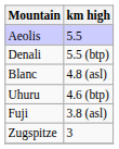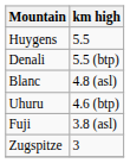 <table class="sortable wikitable" align="right" style=font-size:11px>
 <tr>
 <th>Mountain</th>
 <th>km high</th>
 </tr>
-<tr style="background:#CCCCFF;">
-<td>Aeolis</td>
+<tr>
+<td>Huygens</td>
 <td>5.5</td>
 </tr>
 <tr>
 <td>Denali</td>
 <td>5.5 (btp)</td>
 </tr>
 <tr>
 <td>Blanc</td>
 <td>4.8 (asl)</td>
 </tr>
 <tr>
 <td>Uhuru</td>
 <td>4.6 (btp)</td>
 </tr>
 <tr>
 <td>Fuji</td>
 <td>3.8 (asl)</td>
 </tr>
 <tr>
 <td>Zugspitze</td>
 <td>3</td>
 </tr>
 <tr>
 </tr>
 </table>
